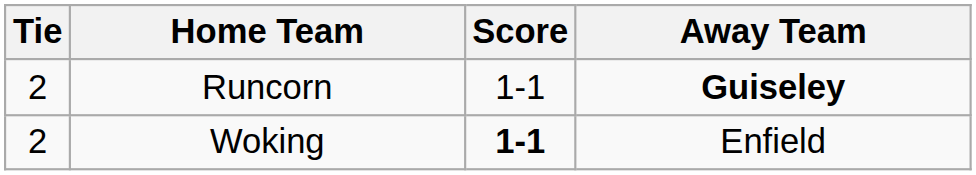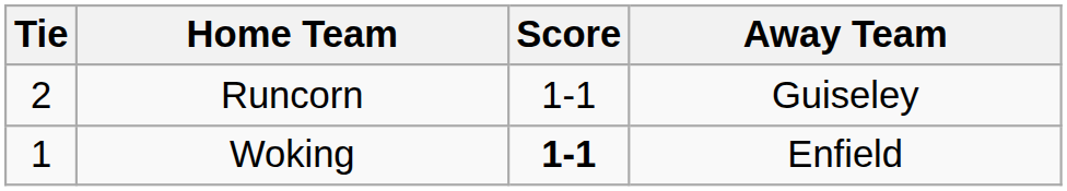 <table class="wikitable" style="text-align:center;">
 <tr>
 <th width=20>Tie</th>
 <th width=175>Home Team</th>
 <th width=20>Score</th>
 <th width=175>Away Team</th>
 </tr>
 <tr>
 <td>2</td>
 <td>Runcorn</td>
 <td>1-1</td>
-<td><strong>Guiseley</strong></td>
+<td>Guiseley</td>
 </tr>
 <tr>
-<td>2</td>
+<td>1</td>
 <td>Woking</td>
 <td><strong>1-1</strong></td>
 <td>Enfield</td>
 </tr>
 </table>
